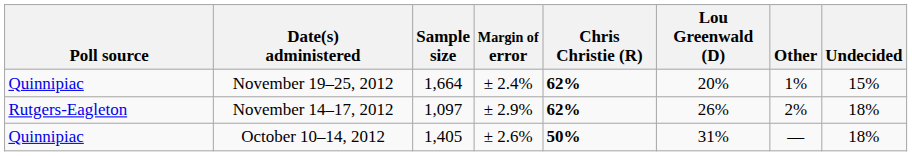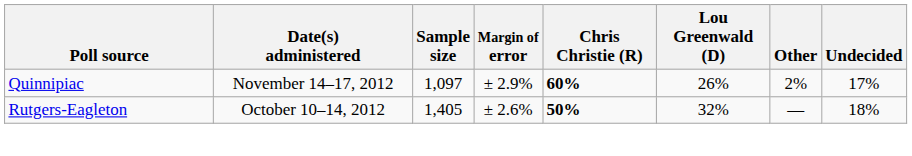 <table class="wikitable">
 <tr valign= bottom>
 <th style="width:190px;">Poll source</th>
 <th style="width:180px;">Date(s)<br>administered</th>
 <th class=small>Sample<br>size</th>
 <th><small>Margin of</small><br>error</th>
 <th style="width:100px;">Chris<br>Christie (R)</th>
 <th style="width:100px;">Lou<br>Greenwald (D)</th>
 <th>Other</th>
 <th>Undecided</th>
 </tr>
 <tr>
 <td><a href='#'>Quinnipiac</a></td>
-<td align=center>November 19–25, 2012</td>
-<td align=center>1,664</td>
-<td align=center>± 2.4%</td>
-<td><strong>62%</strong></td>
-<td align=center>20%</td>
-<td align=center>1%</td>
-<td align=center>15%</td>
+<td align=center>November 14–17, 2012</td>
+<td align=center>1,097</td>
+<td align=center>± 2.9%</td>
+<td><strong>60%</strong></td>
+<td align=center>26%</td>
+<td align=center>2%</td>
+<td align=center>17%</td>
 </tr>
 <tr>
 <td><a href='#'>Rutgers-Eagleton</a></td>
-<td align=center>November 14–17, 2012</td>
-<td align=center>1,097</td>
-<td align=center>± 2.9%</td>
-<td><strong>62%</strong></td>
-<td align=center>26%</td>
-<td align=center>2%</td>
-<td align=center>18%</td>
-</tr>
-<tr>
-<td><a href='#'>Quinnipiac</a></td>
 <td align=center>October 10–14, 2012</td>
 <td align=center>1,405</td>
 <td align=center>± 2.6%</td>
 <td><strong>50%</strong></td>
-<td align=center>31%</td>
+<td align=center>32%</td>
 <td align=center>—</td>
 <td align=center>18%</td>
 </tr>
 </table>
